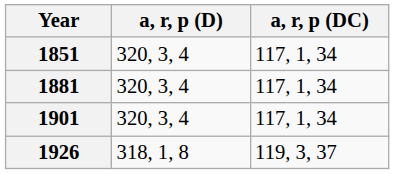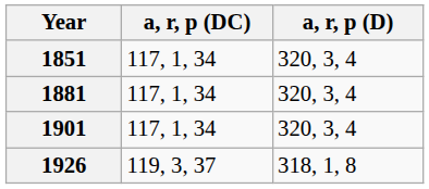 <table class="wikitable" style="margin:0 0 0 3em; border:1px solid darkgrey;">
 <tr>
 <th style="width:75px;">Year</th>
+<th style="width:100px;">a, r, p (DC)</th>
 <th style="width:100px;">a, r, p (D)</th>
-<th style="width:100px;">a, r, p (DC)</th>
 </tr>
 <tr>
 <th>1851</th>
+<td>117, 1, 34 </td>
 <td>320, 3, 4 </td>
-<td>117, 1, 34 </td>
 </tr>
 <tr>
 <th>1881</th>
+<td>117, 1, 34 </td>
 <td>320, 3, 4 </td>
-<td>117, 1, 34 </td>
 </tr>
 <tr>
 <th>1901</th>
+<td>117, 1, 34 </td>
 <td>320, 3, 4 </td>
-<td>117, 1, 34 </td>
 </tr>
 <tr>
 <th>1926</th>
+<td>119, 3, 37 </td>
 <td>318, 1, 8 </td>
-<td>119, 3, 37 </td>
 </tr>
 </table>
